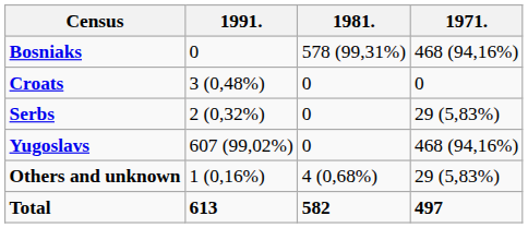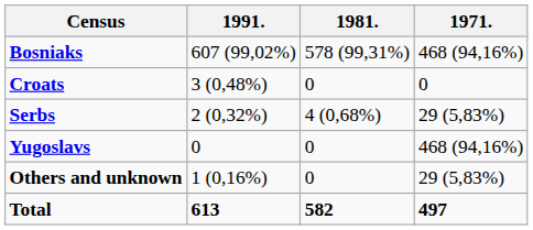 <table class="wikitable" style="font-size:95%;">
 <tr>
 <th>Census</th>
 <th>1991.</th>
 <th>1981.</th>
 <th>1971.</th>
 </tr>
 <tr>
 <td><strong><a href='#'>Bosniaks</a></strong></td>
-<td>0</td>
+<td>607 (99,02%)</td>
 <td>578 (99,31%)</td>
 <td>468 (94,16%)</td>
 </tr>
 <tr>
 <td><strong><a href='#'>Croats</a></strong></td>
 <td>3 (0,48%)</td>
 <td>0</td>
 <td>0</td>
 </tr>
 <tr>
 <td><strong><a href='#'>Serbs</a></strong></td>
 <td>2 (0,32%)</td>
-<td>0</td>
+<td>4 (0,68%)</td>
 <td>29 (5,83%)</td>
 </tr>
 <tr>
 <td><strong><a href='#'>Yugoslavs</a></strong></td>
-<td>607 (99,02%)</td>
+<td>0</td>
 <td>0</td>
 <td>468 (94,16%)</td>
 </tr>
 <tr>
 <td><strong>Others  and unknown</strong></td>
 <td>1 (0,16%)</td>
-<td>4 (0,68%)</td>
+<td>0</td>
 <td>29 (5,83%)</td>
 </tr>
 <tr>
 <td><strong>Total</strong></td>
 <td><strong>613</strong></td>
 <td><strong>582</strong></td>
 <td><strong>497</strong></td>
 </tr>
 </table>
